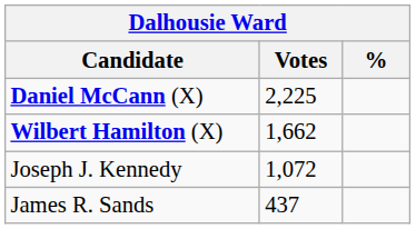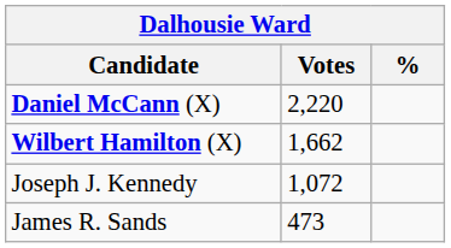 <table class="wikitable">
 <tr>
 <th colspan="3"><a href='#'>Dalhousie Ward</a></th>
 </tr>
 <tr>
 <th style="width: 170px">Candidate</th>
 <th style="width: 50px">Votes</th>
 <th style="width: 40px">%</th>
 </tr>
 <tr>
 <td><strong><a href='#'>Daniel McCann</a></strong> (X)</td>
-<td>2,225</td>
+<td>2,220</td>
 <td></td>
 </tr>
 <tr>
 <td><strong><a href='#'>Wilbert Hamilton</a></strong> (X)</td>
 <td>1,662</td>
 <td></td>
 </tr>
 <tr>
 <td>Joseph J. Kennedy</td>
 <td>1,072</td>
 <td></td>
 </tr>
 <tr>
 <td>James R. Sands</td>
-<td>437</td>
+<td>473</td>
 <td></td>
 </tr>
 </table>
